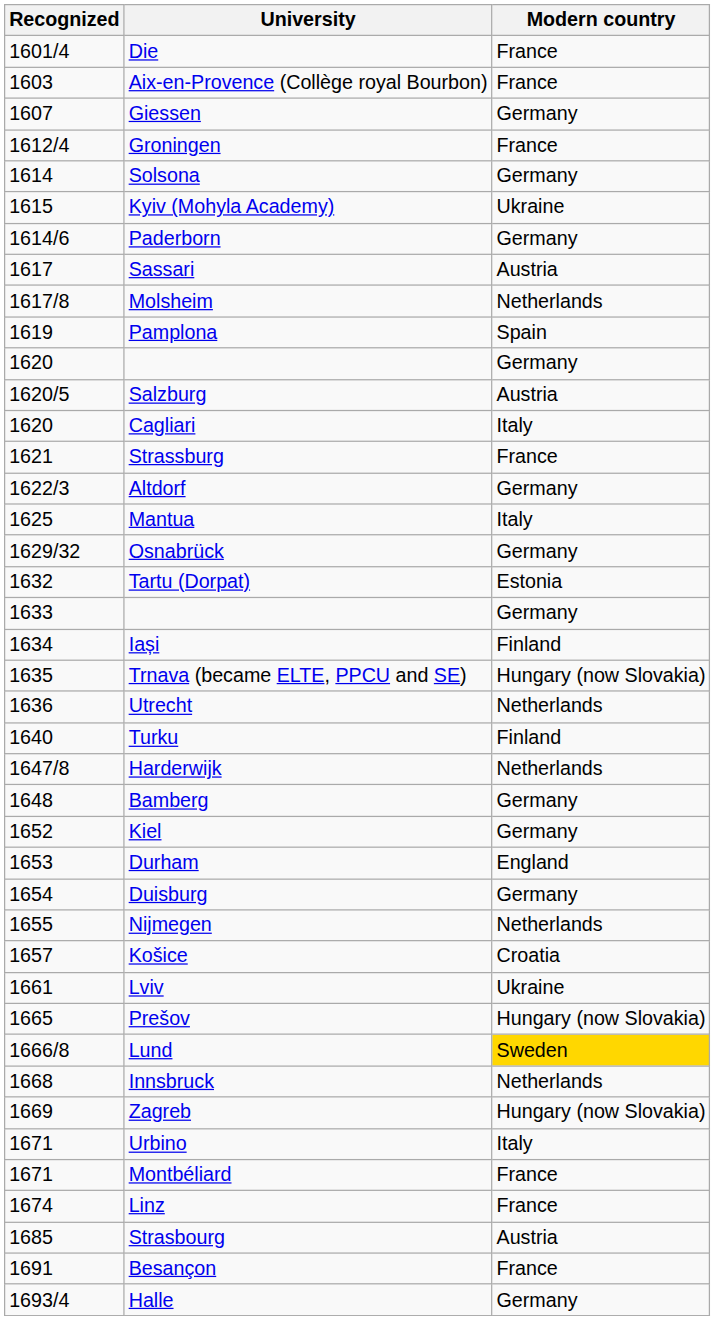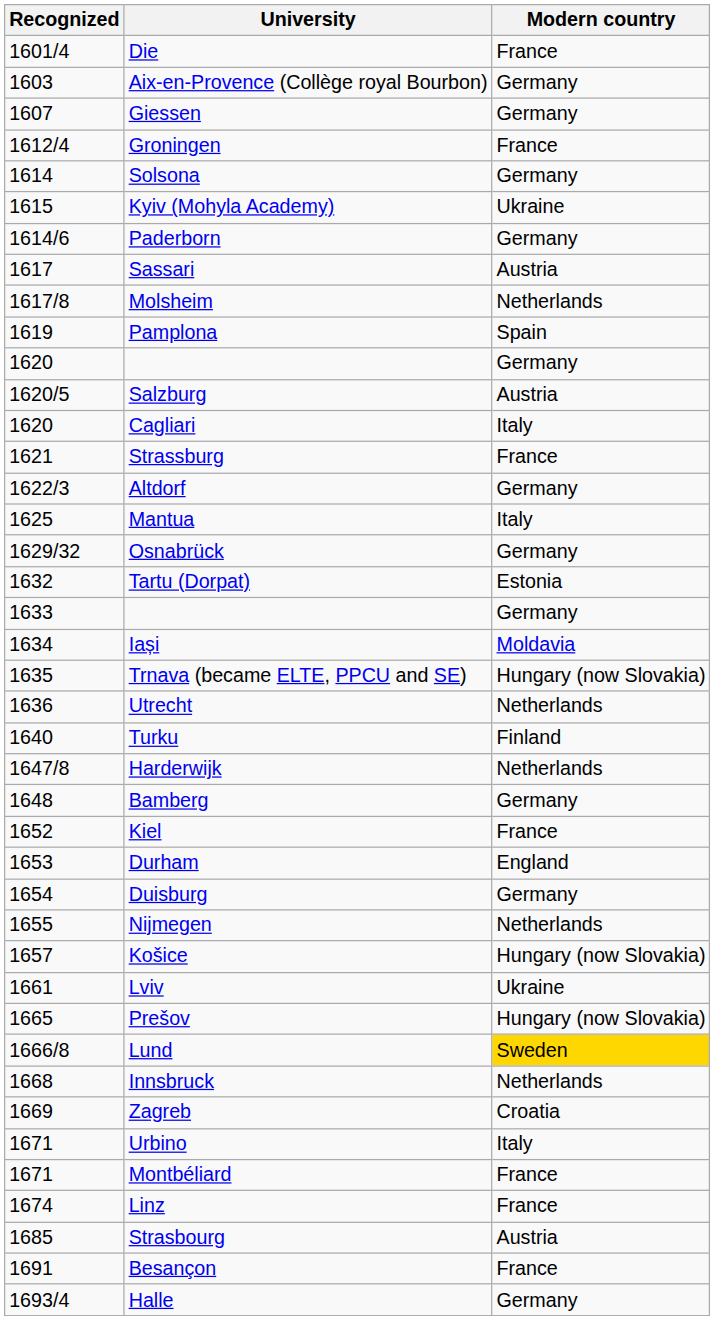 <table class="wikitable sortable">
 <tr>
 <th>Recognized</th>
 <th>University</th>
 <th>Modern country</th>
 </tr>
 <tr>
 <td>1601/4</td>
 <td><a href='#'>Die</a></td>
 <td>France</td>
 </tr>
 <tr>
 <td>1603</td>
 <td><a href='#'>Aix-en-Provence</a> (Collège royal Bourbon)</td>
-<td>France</td>
+<td>Germany</td>
 </tr>
 <tr>
 <td>1607</td>
 <td><a href='#'>Giessen</a></td>
 <td>Germany</td>
 </tr>
 <tr>
 <td>1612/4</td>
 <td><a href='#'>Groningen</a></td>
 <td>France</td>
 </tr>
 <tr>
 <td>1614</td>
 <td><a href='#'>Solsona</a></td>
 <td>Germany</td>
 </tr>
 <tr>
 <td>1615</td>
 <td><a href='#'>Kyiv (Mohyla Academy)</a></td>
 <td>Ukraine</td>
 </tr>
 <tr>
 <td>1614/6</td>
 <td><a href='#'>Paderborn</a></td>
 <td>Germany</td>
 </tr>
 <tr>
 <td>1617</td>
 <td><a href='#'>Sassari</a></td>
 <td>Austria</td>
 </tr>
 <tr>
 <td>1617/8</td>
 <td><a href='#'>Molsheim</a></td>
 <td>Netherlands</td>
 </tr>
 <tr>
 <td>1619</td>
 <td><a href='#'>Pamplona</a></td>
 <td>Spain</td>
 </tr>
 <tr>
 <td>1620</td>
 <td></td>
 <td>Germany</td>
 </tr>
 <tr>
 <td>1620/5</td>
 <td><a href='#'>Salzburg</a></td>
 <td>Austria</td>
 </tr>
 <tr>
 <td>1620</td>
 <td><a href='#'>Cagliari</a></td>
 <td>Italy</td>
 </tr>
 <tr>
 <td>1621</td>
 <td><a href='#'>Strassburg</a></td>
 <td>France</td>
 </tr>
 <tr>
 <td>1622/3</td>
 <td><a href='#'>Altdorf</a></td>
 <td>Germany</td>
 </tr>
 <tr>
 <td>1625</td>
 <td><a href='#'>Mantua</a></td>
 <td>Italy</td>
 </tr>
 <tr>
 <td>1629/32</td>
 <td><a href='#'>Osnabrück</a></td>
 <td>Germany</td>
 </tr>
 <tr>
 <td>1632</td>
 <td><a href='#'>Tartu (Dorpat)</a></td>
 <td>Estonia</td>
 </tr>
 <tr>
 <td>1633</td>
 <td></td>
 <td>Germany</td>
 </tr>
 <tr>
 <td>1634</td>
 <td><a href='#'>Iași</a></td>
-<td>Finland</td>
+<td><a href='#'>Moldavia</a></td>
 </tr>
 <tr>
 <td>1635</td>
 <td><a href='#'>Trnava</a> (became <a href='#'>ELTE</a>, <a href='#'>PPCU</a> and <a href='#'>SE</a>)</td>
 <td>Hungary (now Slovakia)</td>
 </tr>
 <tr>
 <td>1636</td>
 <td><a href='#'>Utrecht</a></td>
 <td>Netherlands</td>
 </tr>
 <tr>
 <td>1640</td>
 <td><a href='#'>Turku</a></td>
 <td>Finland</td>
 </tr>
 <tr>
 <td>1647/8</td>
 <td><a href='#'>Harderwijk</a></td>
 <td>Netherlands</td>
 </tr>
 <tr>
 <td>1648</td>
 <td><a href='#'>Bamberg</a></td>
 <td>Germany</td>
 </tr>
 <tr>
 <td>1652</td>
 <td><a href='#'>Kiel</a></td>
-<td>Germany</td>
+<td>France</td>
 </tr>
 <tr>
 <td>1653</td>
 <td><a href='#'>Durham</a></td>
 <td>England</td>
 </tr>
 <tr>
 <td>1654</td>
 <td><a href='#'>Duisburg</a></td>
 <td>Germany</td>
 </tr>
 <tr>
 <td>1655</td>
 <td><a href='#'>Nijmegen</a></td>
 <td>Netherlands</td>
 </tr>
 <tr>
 <td>1657</td>
 <td><a href='#'>Košice</a></td>
-<td>Croatia</td>
+<td>Hungary (now Slovakia)</td>
 </tr>
 <tr>
 <td>1661</td>
 <td><a href='#'>Lviv</a></td>
 <td>Ukraine</td>
 </tr>
 <tr>
 <td>1665</td>
 <td><a href='#'>Prešov</a></td>
 <td>Hungary (now Slovakia)</td>
 </tr>
 <tr>
 <td>1666/8</td>
 <td><a href='#'>Lund</a></td>
 <td style="background: gold;">Sweden</td>
 </tr>
 <tr>
 <td>1668</td>
 <td><a href='#'>Innsbruck</a></td>
 <td>Netherlands</td>
 </tr>
 <tr>
 <td>1669</td>
 <td><a href='#'>Zagreb</a></td>
-<td>Hungary (now Slovakia)</td>
+<td>Croatia</td>
 </tr>
 <tr>
 <td>1671</td>
 <td><a href='#'>Urbino</a></td>
 <td>Italy</td>
 </tr>
 <tr>
 <td>1671</td>
 <td><a href='#'>Montbéliard</a></td>
 <td>France</td>
 </tr>
 <tr>
 <td>1674</td>
 <td><a href='#'>Linz</a></td>
 <td>France</td>
 </tr>
 <tr>
 <td>1685</td>
 <td><a href='#'>Strasbourg</a></td>
 <td>Austria</td>
 </tr>
 <tr>
 <td>1691</td>
 <td><a href='#'>Besançon</a></td>
 <td>France</td>
 </tr>
 <tr>
 <td>1693/4</td>
 <td><a href='#'>Halle</a></td>
 <td>Germany</td>
 </tr>
 <tr>
 </tr>
 </table>
